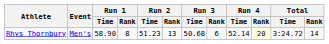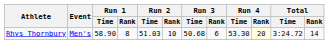 <table class="wikitable" style="font-size:90%">
 <tr>
 <th rowspan="2">Athlete</th>
 <th rowspan="2">Event</th>
 <th colspan="2">Run 1</th>
 <th colspan="2">Run 2</th>
 <th colspan="2">Run 3</th>
 <th colspan="2">Run 4</th>
 <th colspan="2">Total</th>
 </tr>
 <tr style="font-size:95%">
 <th>Time</th>
 <th>Rank</th>
 <th>Time</th>
 <th>Rank</th>
 <th>Time</th>
 <th>Rank</th>
 <th>Time</th>
 <th>Rank</th>
 <th>Time</th>
 <th>Rank</th>
 </tr>
 <tr align=center>
 <td align=left><a href='#'>Rhys Thornbury</a></td>
 <td align=left><a href='#'>Men's</a></td>
 <td>58.90</td>
 <td>8</td>
-<td>51.23</td>
-<td>13</td>
+<td>51.03</td>
+<td>10</td>
 <td>50.68</td>
 <td>6</td>
-<td>52.14</td>
+<td>53.30</td>
 <td style="background: lightyellow;">20</td>
 <td>3:24.72</td>
 <td>14</td>
 </tr>
 </table>
